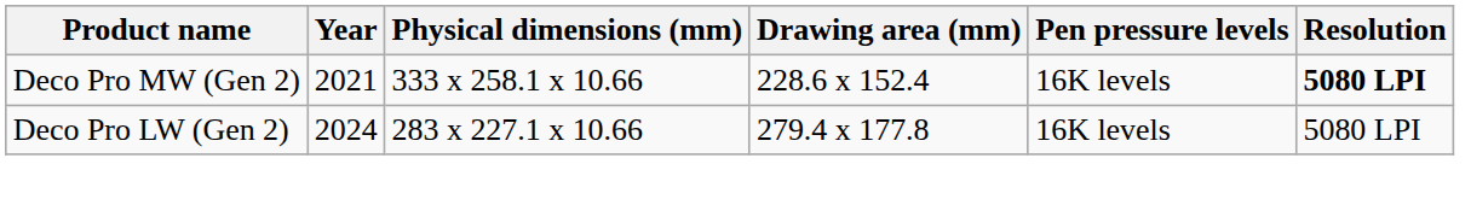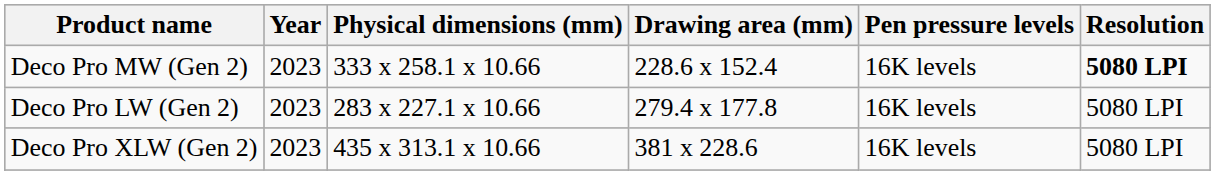 <table class="wikitable sortable">
 <tr>
 <th>Product name</th>
 <th>Year</th>
 <th>Physical dimensions (mm)</th>
 <th>Drawing area (mm)</th>
 <th>Pen pressure levels</th>
 <th>Resolution</th>
 </tr>
 <tr>
 <td>Deco Pro MW (Gen 2)</td>
-<td>2021</td>
+<td>2023</td>
 <td>333 x 258.1 x 10.66</td>
 <td>228.6 x 152.4</td>
 <td>16K levels</td>
 <td><strong>5080 LPI</strong></td>
 </tr>
 <tr>
 <td>Deco Pro LW (Gen 2)</td>
-<td>2024</td>
+<td>2023</td>
 <td>283 x 227.1 x 10.66</td>
 <td>279.4 x 177.8</td>
 <td>16K levels</td>
 <td>5080 LPI</td>
 </tr>
+<tr>
+<td>Deco Pro XLW (Gen 2)</td>
+<td>2023</td>
+<td>435 x 313.1 x 10.66</td>
+<td>381 x 228.6</td>
+<td>16K levels</td>
+<td>5080 LPI</td>
+</tr>
 </table>
